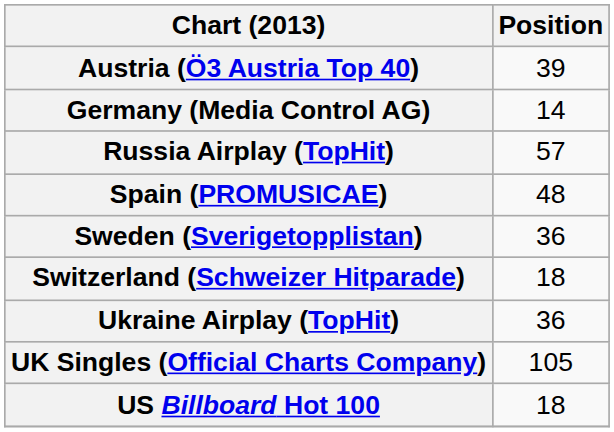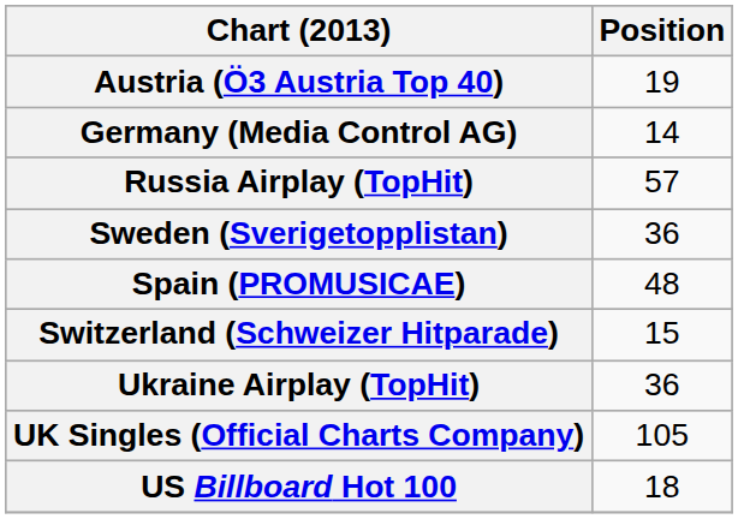 <table class="wikitable sortable plainrowheaders">
 <tr>
 <th scope="col">Chart (2013)</th>
 <th scope="col">Position</th>
 </tr>
 <tr>
 <th scope="row">Austria (<a href='#'>Ö3 Austria Top 40</a>)</th>
-<td style="text-align:center;">39</td>
+<td style="text-align:center;">19</td>
 </tr>
 <tr>
 <th scope="row">Germany (Media Control AG)</th>
 <td style="text-align:center;">14</td>
 </tr>
 <tr>
 <th scope="row">Russia Airplay (<a href='#'>TopHit</a>)</th>
 <td style="text-align:center;">57</td>
 </tr>
 <tr>
+<th scope="row">Sweden (<a href='#'>Sverigetopplistan</a>)</th>
+<td style="text-align:center;">36</td>
+</tr>
+<tr>
 <th scope="row">Spain (<a href='#'>PROMUSICAE</a>)</th>
 <td style="text-align:center;">48</td>
 </tr>
 <tr>
-<th scope="row">Sweden (<a href='#'>Sverigetopplistan</a>)</th>
-<td style="text-align:center;">36</td>
-</tr>
-<tr>
 <th scope="row">Switzerland (<a href='#'>Schweizer Hitparade</a>)</th>
-<td style="text-align:center;">18</td>
+<td style="text-align:center;">15</td>
 </tr>
 <tr>
 <th scope="row">Ukraine Airplay (<a href='#'>TopHit</a>)</th>
 <td style="text-align:center;">36</td>
 </tr>
 <tr>
 <th scope="row">UK Singles (<a href='#'>Official Charts Company</a>)</th>
 <td style="text-align:center">105</td>
 </tr>
 <tr>
 <th scope="row">US <a href='#'><em>Billboard</em> Hot 100</a></th>
 <td style="text-align:center;">18</td>
 </tr>
 <tr>
 </tr>
 </table>
